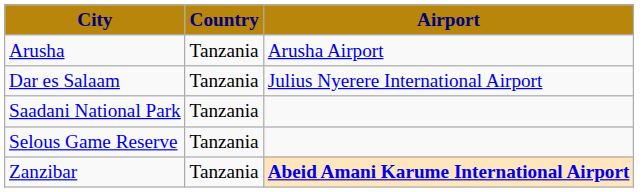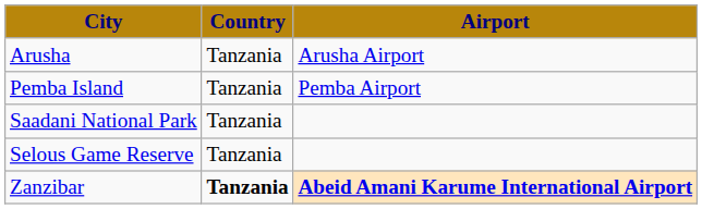 <table class="sortable wikitable toccolours">
 <tr>
 <th style="background-color:#B8860B;color: Navy">City</th>
 <th style="background-color:#B8860B;color: Navy">Country</th>
 <th style="background-color:#B8860B;color: Navy">Airport</th>
 </tr>
 <tr>
 <td style=""><a href='#'>Arusha</a></td>
 <td>Tanzania</td>
 <td><a href='#'>Arusha Airport</a></td>
 </tr>
 <tr>
-<td style=""><a href='#'>Dar es Salaam</a></td>
+<td style=""><a href='#'>Pemba Island</a></td>
 <td>Tanzania</td>
-<td><a href='#'>Julius Nyerere International Airport</a></td>
+<td><a href='#'>Pemba Airport</a></td>
 </tr>
 <tr>
 <td style=""><a href='#'>Saadani National Park</a></td>
 <td>Tanzania</td>
 <td></td>
 </tr>
 <tr>
 <td style=""><a href='#'>Selous Game Reserve</a></td>
 <td>Tanzania</td>
 <td></td>
 </tr>
 <tr>
 <td style=""><a href='#'>Zanzibar</a></td>
-<td>Tanzania</td>
+<td><strong>Tanzania</strong></td>
 <td style="background-color: #FFE6BD"><strong><a href='#'>Abeid Amani Karume International Airport</a></strong></td>
 </tr>
 </table>
